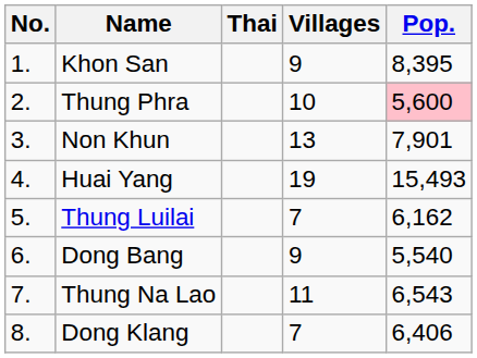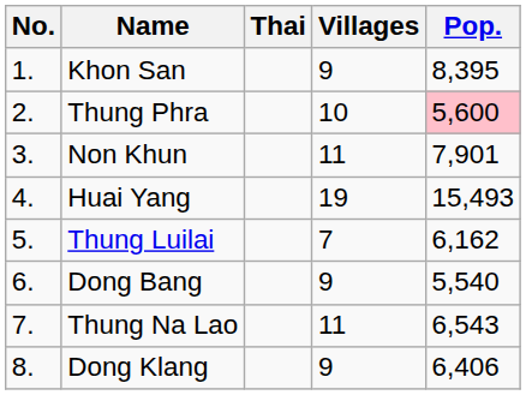 <table class="wikitable sortable">
 <tr>
 <th>No.</th>
 <th>Name</th>
 <th>Thai</th>
 <th>Villages</th>
 <th><a href='#'>Pop.</a></th>
 </tr>
 <tr>
 <td>1.</td>
 <td>Khon San</td>
 <td></td>
 <td>9</td>
 <td>8,395</td>
 </tr>
 <tr>
 <td>2.</td>
 <td>Thung Phra</td>
 <td></td>
 <td>10</td>
 <td style="background: pink;">5,600</td>
 </tr>
 <tr>
 <td>3.</td>
 <td>Non Khun</td>
 <td></td>
-<td>13</td>
+<td>11</td>
 <td>7,901</td>
 </tr>
 <tr>
 <td>4.</td>
 <td>Huai Yang</td>
 <td></td>
 <td>19</td>
 <td>15,493</td>
 </tr>
 <tr>
 <td>5.</td>
 <td><a href='#'>Thung Luilai</a></td>
 <td></td>
 <td>7</td>
 <td>6,162</td>
 </tr>
 <tr>
 <td>6.</td>
 <td>Dong Bang</td>
 <td></td>
 <td>9</td>
 <td>5,540</td>
 </tr>
 <tr>
 <td>7.</td>
 <td>Thung Na Lao</td>
 <td></td>
 <td>11</td>
 <td>6,543</td>
 </tr>
 <tr>
 <td>8.</td>
 <td>Dong Klang</td>
 <td></td>
-<td>7</td>
+<td>9</td>
 <td>6,406</td>
 </tr>
 </table>
